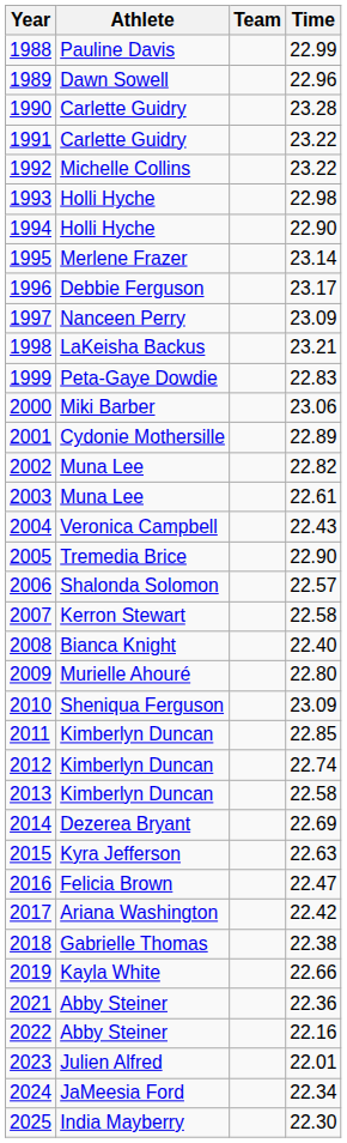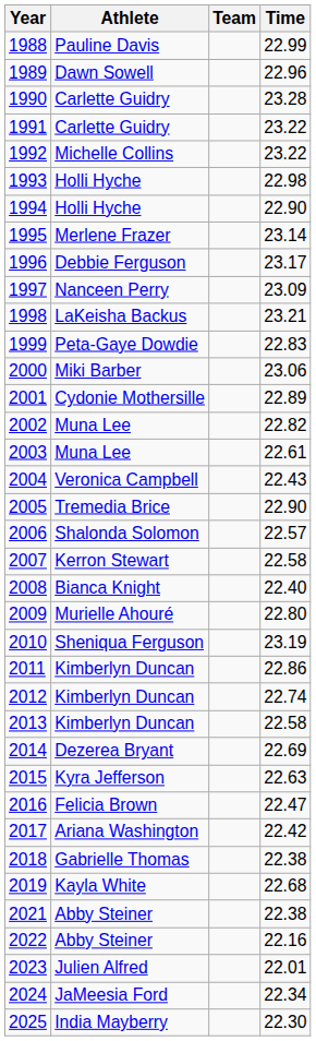 <table class="wikitable sortable">
 <tr>
 <th>Year</th>
 <th>Athlete</th>
 <th>Team</th>
 <th>Time</th>
 </tr>
 <tr>
 <td><a href='#'>1988</a></td>
 <td><a href='#'>Pauline Davis</a></td>
 <td></td>
 <td>22.99</td>
 </tr>
 <tr>
 <td><a href='#'>1989</a></td>
 <td><a href='#'>Dawn Sowell</a></td>
 <td></td>
 <td>22.96</td>
 </tr>
 <tr>
 <td><a href='#'>1990</a></td>
 <td><a href='#'>Carlette Guidry</a></td>
 <td></td>
 <td>23.28</td>
 </tr>
 <tr>
 <td><a href='#'>1991</a></td>
 <td><a href='#'>Carlette Guidry</a></td>
 <td></td>
 <td>23.22</td>
 </tr>
 <tr>
 <td><a href='#'>1992</a></td>
 <td><a href='#'>Michelle Collins</a></td>
 <td></td>
 <td>23.22</td>
 </tr>
 <tr>
 <td><a href='#'>1993</a></td>
 <td><a href='#'>Holli Hyche</a></td>
 <td></td>
 <td>22.98</td>
 </tr>
 <tr>
 <td><a href='#'>1994</a></td>
 <td><a href='#'>Holli Hyche</a></td>
 <td></td>
 <td>22.90</td>
 </tr>
 <tr>
 <td><a href='#'>1995</a></td>
 <td><a href='#'>Merlene Frazer</a></td>
 <td></td>
 <td>23.14</td>
 </tr>
 <tr>
 <td><a href='#'>1996</a></td>
 <td><a href='#'>Debbie Ferguson</a></td>
 <td></td>
 <td>23.17</td>
 </tr>
 <tr>
 <td><a href='#'>1997</a></td>
 <td><a href='#'>Nanceen Perry</a></td>
 <td></td>
 <td>23.09</td>
 </tr>
 <tr>
 <td><a href='#'>1998</a></td>
 <td><a href='#'>LaKeisha Backus</a></td>
 <td></td>
 <td>23.21</td>
 </tr>
 <tr>
 <td><a href='#'>1999</a></td>
 <td><a href='#'>Peta-Gaye Dowdie</a></td>
 <td></td>
 <td>22.83</td>
 </tr>
 <tr>
 <td><a href='#'>2000</a></td>
 <td><a href='#'>Miki Barber</a></td>
 <td></td>
 <td>23.06</td>
 </tr>
 <tr>
 <td><a href='#'>2001</a></td>
 <td><a href='#'>Cydonie Mothersille</a></td>
 <td></td>
 <td>22.89</td>
 </tr>
 <tr>
 <td><a href='#'>2002</a></td>
 <td><a href='#'>Muna Lee</a></td>
 <td></td>
 <td>22.82</td>
 </tr>
 <tr>
 <td><a href='#'>2003</a></td>
 <td><a href='#'>Muna Lee</a></td>
 <td></td>
 <td>22.61</td>
 </tr>
 <tr>
 <td><a href='#'>2004</a></td>
 <td><a href='#'>Veronica Campbell</a></td>
 <td></td>
 <td>22.43</td>
 </tr>
 <tr>
 <td><a href='#'>2005</a></td>
 <td><a href='#'>Tremedia Brice</a></td>
 <td></td>
 <td>22.90</td>
 </tr>
 <tr>
 <td><a href='#'>2006</a></td>
 <td><a href='#'>Shalonda Solomon</a></td>
 <td></td>
 <td>22.57</td>
 </tr>
 <tr>
 <td><a href='#'>2007</a></td>
 <td><a href='#'>Kerron Stewart</a></td>
 <td></td>
 <td>22.58</td>
 </tr>
 <tr>
 <td><a href='#'>2008</a></td>
 <td><a href='#'>Bianca Knight</a></td>
 <td></td>
 <td>22.40</td>
 </tr>
 <tr>
 <td><a href='#'>2009</a></td>
 <td><a href='#'>Murielle Ahouré</a></td>
 <td></td>
 <td>22.80</td>
 </tr>
 <tr>
 <td><a href='#'>2010</a></td>
 <td><a href='#'>Sheniqua Ferguson</a></td>
 <td></td>
-<td>23.09</td>
+<td>23.19</td>
 </tr>
 <tr>
 <td><a href='#'>2011</a></td>
 <td><a href='#'>Kimberlyn Duncan</a></td>
 <td></td>
-<td>22.85</td>
+<td>22.86</td>
 </tr>
 <tr>
 <td><a href='#'>2012</a></td>
 <td><a href='#'>Kimberlyn Duncan</a></td>
 <td></td>
 <td>22.74</td>
 </tr>
 <tr>
 <td><a href='#'>2013</a></td>
 <td><a href='#'>Kimberlyn Duncan</a></td>
 <td></td>
 <td>22.58</td>
 </tr>
 <tr>
 <td><a href='#'>2014</a></td>
 <td><a href='#'>Dezerea Bryant</a></td>
 <td></td>
 <td>22.69 </td>
 </tr>
 <tr>
 <td><a href='#'>2015</a></td>
 <td><a href='#'>Kyra Jefferson</a></td>
 <td></td>
 <td>22.63</td>
 </tr>
 <tr>
 <td><a href='#'>2016</a></td>
 <td><a href='#'>Felicia Brown</a></td>
 <td></td>
 <td>22.47</td>
 </tr>
 <tr>
 <td><a href='#'>2017</a></td>
 <td><a href='#'>Ariana Washington</a></td>
 <td></td>
 <td>22.42</td>
 </tr>
 <tr>
 <td><a href='#'>2018</a></td>
 <td><a href='#'>Gabrielle Thomas</a></td>
 <td></td>
 <td>22.38</td>
 </tr>
 <tr>
 <td><a href='#'>2019</a></td>
 <td><a href='#'>Kayla White</a></td>
 <td></td>
-<td>22.66</td>
+<td>22.68</td>
 </tr>
 <tr>
 <td><a href='#'>2021</a></td>
 <td><a href='#'>Abby Steiner</a></td>
 <td></td>
-<td>22.36</td>
+<td>22.38</td>
 </tr>
 <tr>
 <td><a href='#'>2022</a></td>
 <td><a href='#'>Abby Steiner</a></td>
 <td></td>
 <td>22.16</td>
 </tr>
 <tr>
 <td><a href='#'>2023</a></td>
 <td><a href='#'>Julien Alfred</a></td>
 <td></td>
 <td>22.01 </td>
 </tr>
 <tr>
 <td><a href='#'>2024</a></td>
 <td><a href='#'>JaMeesia Ford</a></td>
 <td></td>
 <td>22.34</td>
 </tr>
 <tr>
 <td><a href='#'>2025</a></td>
 <td><a href='#'>India Mayberry</a></td>
 <td></td>
 <td>22.30</td>
 </tr>
 </table>
